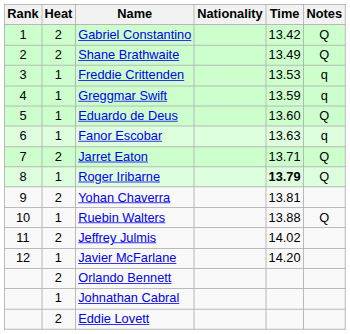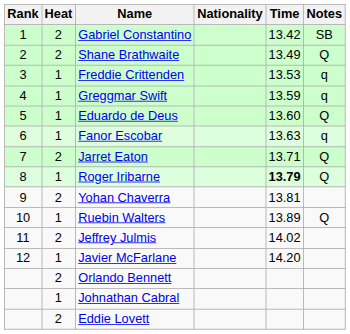 <table class="wikitable sortable" style="text-align:center">
 <tr>
 <th>Rank</th>
 <th>Heat</th>
 <th>Name</th>
 <th>Nationality</th>
 <th>Time</th>
 <th>Notes</th>
 </tr>
 <tr bgcolor=ccffcc>
 <td>1</td>
 <td>2</td>
 <td align=left><a href='#'>Gabriel Constantino</a></td>
 <td align=left></td>
 <td>13.42</td>
-<td>Q</td>
+<td>SB</td>
 </tr>
 <tr bgcolor=ccffcc>
 <td>2</td>
 <td>2</td>
 <td align=left><a href='#'>Shane Brathwaite</a></td>
 <td align=left></td>
 <td>13.49</td>
 <td>Q</td>
 </tr>
 <tr bgcolor=ccffcc>
 <td>3</td>
 <td>1</td>
 <td align=left><a href='#'>Freddie Crittenden</a></td>
 <td align=left></td>
 <td>13.53</td>
 <td>q</td>
 </tr>
 <tr bgcolor=ccffcc>
 <td>4</td>
 <td>1</td>
 <td align=left><a href='#'>Greggmar Swift</a></td>
 <td align=left></td>
 <td>13.59</td>
 <td>q</td>
 </tr>
 <tr bgcolor=ccffcc>
 <td>5</td>
 <td>1</td>
 <td align=left><a href='#'>Eduardo de Deus</a></td>
 <td align=left></td>
 <td>13.60</td>
 <td>Q</td>
 </tr>
 <tr bgcolor=ddffdd>
 <td>6</td>
 <td>1</td>
 <td align=left><a href='#'>Fanor Escobar</a></td>
 <td align=left></td>
 <td>13.63</td>
 <td>q</td>
 </tr>
 <tr bgcolor=ccffcc>
 <td>7</td>
 <td>2</td>
 <td align=left><a href='#'>Jarret Eaton</a></td>
 <td align=left></td>
 <td>13.71</td>
 <td>Q</td>
 </tr>
 <tr bgcolor=ddffdd>
 <td>8</td>
 <td>1</td>
 <td align=left><a href='#'>Roger Iribarne</a></td>
 <td align=left></td>
 <td><strong>13.79</strong></td>
 <td>Q</td>
 </tr>
 <tr>
 <td>9</td>
 <td>2</td>
 <td align=left><a href='#'>Yohan Chaverra</a></td>
 <td align=left></td>
 <td>13.81</td>
 <td></td>
 </tr>
 <tr>
 <td>10</td>
 <td>1</td>
 <td align=left><a href='#'>Ruebin Walters</a></td>
 <td align=left></td>
-<td>13.88</td>
+<td>13.89</td>
 <td>Q</td>
 </tr>
 <tr>
 <td>11</td>
 <td>2</td>
 <td align=left><a href='#'>Jeffrey Julmis</a></td>
 <td align=left></td>
 <td>14.02</td>
 <td></td>
 </tr>
 <tr>
 <td>12</td>
 <td>1</td>
 <td align=left><a href='#'>Javier McFarlane</a></td>
 <td align=left></td>
 <td>14.20</td>
 <td></td>
 </tr>
 <tr>
 <td></td>
 <td>2</td>
 <td align=left><a href='#'>Orlando Bennett</a></td>
 <td align=left></td>
 <td></td>
 <td></td>
 </tr>
 <tr>
 <td></td>
 <td>1</td>
 <td align=left><a href='#'>Johnathan Cabral</a></td>
 <td align=left></td>
 <td></td>
 <td></td>
 </tr>
 <tr>
 <td></td>
 <td>2</td>
 <td align=left><a href='#'>Eddie Lovett</a></td>
 <td align=left></td>
 <td></td>
 <td></td>
 </tr>
 </table>
